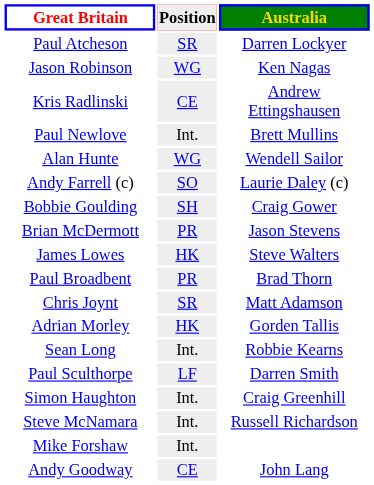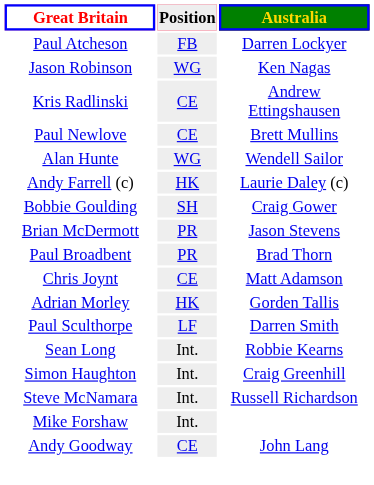 <table align=right style="font-size:90%; margin-left:1em">
 <tr bgcolor=#FF0033>
 <th align="centre" width="126" style="border: 2px solid blue; background: white; color: red">Great Britain</th>
 <th align="center" style="background: #eeeeee; color: black">Position</th>
 <th align="centre" width="126" style="border: 2px solid blue; background: green; color: gold">Australia</th>
 </tr>
 <tr>
 <td align="center"><a href='#'>Paul Atcheson</a></td>
-<td align="center" style="background: #eeeeee"><a href='#'>SR</a></td>
+<td align="center" style="background: #eeeeee"><a href='#'>FB</a></td>
 <td align="center"><a href='#'>Darren Lockyer</a></td>
 </tr>
 <tr>
 <td align="center"><a href='#'>Jason Robinson</a></td>
 <td align="center" style="background: #eeeeee"><a href='#'>WG</a></td>
 <td align="center"><a href='#'>Ken Nagas</a></td>
 </tr>
 <tr>
 <td align="center"><a href='#'>Kris Radlinski</a></td>
 <td align="center" style="background: #eeeeee"><a href='#'>CE</a></td>
 <td align="center"><a href='#'>Andrew Ettingshausen</a></td>
 </tr>
 <tr>
 <td align="center"><a href='#'>Paul Newlove</a></td>
-<td align="center" style="background: #eeeeee">Int.</td>
+<td align="center" style="background: #eeeeee"><a href='#'>CE</a></td>
 <td align="center"><a href='#'>Brett Mullins</a></td>
 </tr>
 <tr>
 <td align="center"><a href='#'>Alan Hunte</a></td>
 <td align="center" style="background: #eeeeee"><a href='#'>WG</a></td>
 <td align="center"><a href='#'>Wendell Sailor</a></td>
 </tr>
 <tr>
 <td align="center"><a href='#'>Andy Farrell</a> (c)</td>
-<td align="center" style="background: #eeeeee"><a href='#'>SO</a></td>
+<td align="center" style="background: #eeeeee"><a href='#'>HK</a></td>
 <td align="center"><a href='#'>Laurie Daley</a> (c)</td>
 </tr>
 <tr>
 <td align="center"><a href='#'>Bobbie Goulding</a></td>
 <td align="center" style="background: #eeeeee"><a href='#'>SH</a></td>
 <td align="center"><a href='#'>Craig Gower</a></td>
 </tr>
 <tr>
 <td align="center"><a href='#'>Brian McDermott</a></td>
 <td align="center" style="background: #eeeeee"><a href='#'>PR</a></td>
 <td align="center"><a href='#'>Jason Stevens</a></td>
 </tr>
 <tr>
-<td align="center"><a href='#'>James Lowes</a></td>
-<td align="center" style="background: #eeeeee"><a href='#'>HK</a></td>
-<td align="center"><a href='#'>Steve Walters</a></td>
-</tr>
-<tr>
 <td align="center"><a href='#'>Paul Broadbent</a></td>
 <td align="center" style="background: #eeeeee"><a href='#'>PR</a></td>
 <td align="center"><a href='#'>Brad Thorn</a></td>
 </tr>
 <tr>
 <td align="center"><a href='#'>Chris Joynt</a></td>
-<td align="center" style="background: #eeeeee"><a href='#'>SR</a></td>
+<td align="center" style="background: #eeeeee"><a href='#'>CE</a></td>
 <td align="center"><a href='#'>Matt Adamson</a></td>
 </tr>
 <tr>
 <td align="center"><a href='#'>Adrian Morley</a></td>
 <td align="center" style="background: #eeeeee"><a href='#'>HK</a></td>
 <td align="center"><a href='#'>Gorden Tallis</a></td>
 </tr>
 <tr>
+<td align="center"><a href='#'>Paul Sculthorpe</a></td>
+<td align="center" style="background: #eeeeee"><a href='#'>LF</a></td>
+<td align="center"><a href='#'>Darren Smith</a></td>
+</tr>
+<tr>
 <td align="center"><a href='#'>Sean Long</a></td>
 <td align="center" style="background: #eeeeee">Int.</td>
 <td align="center"><a href='#'>Robbie Kearns</a></td>
-</tr>
-<tr>
-<td align="center"><a href='#'>Paul Sculthorpe</a></td>
-<td align="center" style="background: #eeeeee"><a href='#'>LF</a></td>
-<td align="center"><a href='#'>Darren Smith</a></td>
 </tr>
 <tr>
 <td align="center"><a href='#'>Simon Haughton</a></td>
 <td align="center" style="background: #eeeeee">Int.</td>
 <td align="center"><a href='#'>Craig Greenhill</a></td>
 </tr>
 <tr>
 <td align="center"><a href='#'>Steve McNamara</a></td>
 <td align="center" style="background: #eeeeee">Int.</td>
 <td align="center"><a href='#'>Russell Richardson</a></td>
 </tr>
 <tr>
 <td align="center"><a href='#'>Mike Forshaw</a></td>
 <td align="center" style="background: #eeeeee">Int.</td>
 <td align="center"></td>
 </tr>
 <tr>
 <td align="center"><a href='#'>Andy Goodway</a></td>
 <td align="center" style="background: #eeeeee"><a href='#'>CE</a></td>
 <td align="center"><a href='#'>John Lang</a></td>
 </tr>
 </table>
